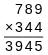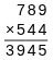 <table style="border-collapse: collapse; border-spacing: 2px; text-align:center">
 <tr>
 <td></td>
 <td>7</td>
 <td>8</td>
 <td>9</td>
 </tr>
 <tr>
 <td style="border-bottom: 1px solid black;">×</td>
-<td style="border-bottom: 1px solid black;">3</td>
+<td style="border-bottom: 1px solid black;">5</td>
 <td style="border-bottom: 1px solid black;">4</td>
 <td style="border-bottom: 1px solid black;">4</td>
 </tr>
 <tr>
 <td>3</td>
 <td>9</td>
 <td>4</td>
 <td>5</td>
 </tr>
 </table>
